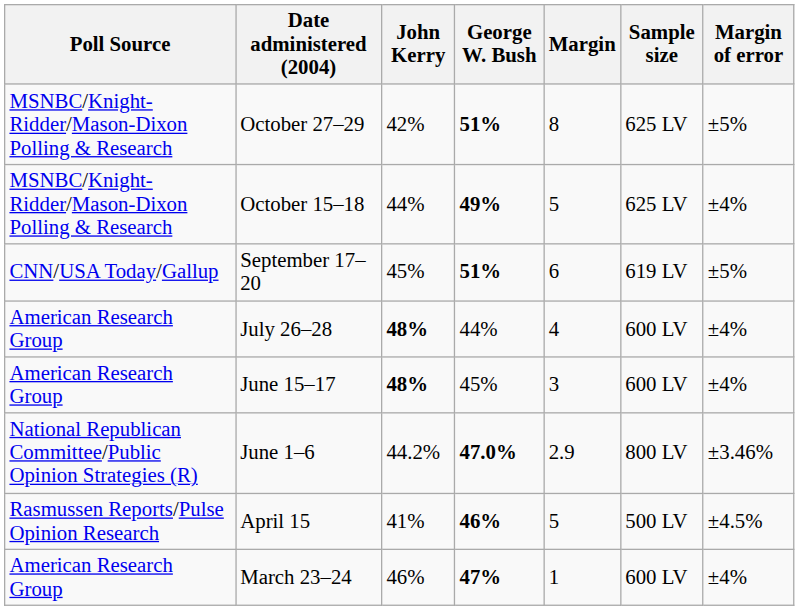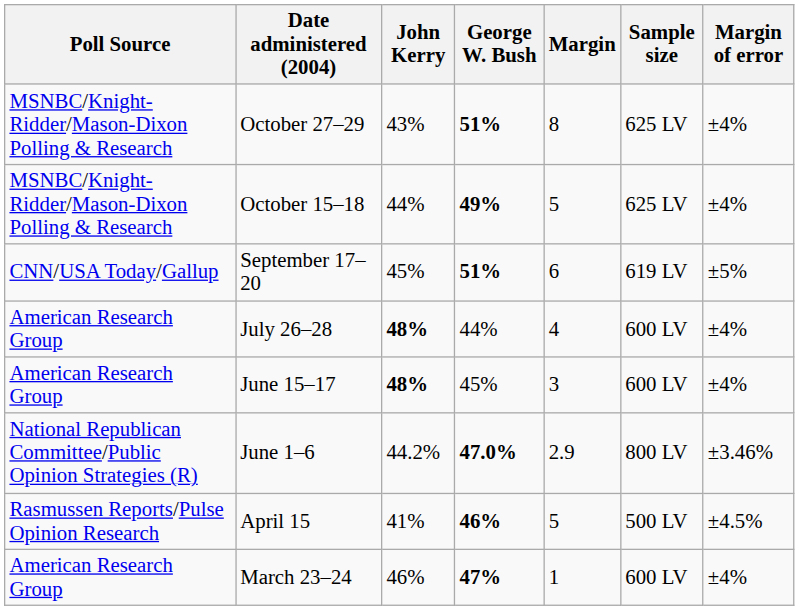 <table class="wikitable">
 <tr>
 <th>Poll Source</th>
 <th>Date administered (2004)</th>
 <th>John Kerry</th>
 <th>George W. Bush</th>
 <th>Margin</th>
 <th>Sample size</th>
 <th>Margin of error</th>
 </tr>
 <tr>
 <td><a href='#'>MSNBC</a>/<a href='#'>Knight-Ridder</a>/<a href='#'>Mason-Dixon Polling & Research</a></td>
 <td>October 27–29</td>
-<td>42%</td>
+<td>43%</td>
 <td><strong>51%</strong></td>
 <td>8</td>
 <td>625 LV</td>
-<td>±5%</td>
+<td>±4%</td>
 </tr>
 <tr>
 <td><a href='#'>MSNBC</a>/<a href='#'>Knight-Ridder</a>/<a href='#'>Mason-Dixon Polling & Research</a></td>
 <td>October 15–18</td>
 <td>44%</td>
 <td><strong>49%</strong></td>
 <td>5</td>
 <td>625 LV</td>
 <td>±4%</td>
 </tr>
 <tr>
 <td><a href='#'>CNN</a>/<a href='#'>USA Today</a>/<a href='#'>Gallup</a></td>
 <td>September 17–20</td>
 <td>45%</td>
 <td><strong>51%</strong></td>
 <td>6</td>
 <td>619 LV</td>
 <td>±5%</td>
 </tr>
 <tr>
 <td><a href='#'>American Research Group</a></td>
 <td>July 26–28</td>
 <td><strong>48%</strong></td>
 <td>44%</td>
 <td>4</td>
 <td>600 LV</td>
 <td>±4%</td>
 </tr>
 <tr>
 <td><a href='#'>American Research Group</a></td>
 <td>June 15–17</td>
 <td><strong>48%</strong></td>
 <td>45%</td>
 <td>3</td>
 <td>600 LV</td>
 <td>±4%</td>
 </tr>
 <tr>
 <td><a href='#'>National Republican Committee</a>/<a href='#'>Public Opinion Strategies (R)</a></td>
 <td>June 1–6</td>
 <td>44.2%</td>
 <td><strong>47.0%</strong></td>
 <td>2.9</td>
 <td>800 LV</td>
 <td>±3.46%</td>
 </tr>
 <tr>
 <td><a href='#'>Rasmussen Reports</a>/<a href='#'>Pulse Opinion Research</a></td>
 <td>April 15</td>
 <td>41%</td>
 <td><strong>46%</strong></td>
 <td>5</td>
 <td>500 LV</td>
 <td>±4.5%</td>
 </tr>
 <tr>
 <td><a href='#'>American Research Group</a></td>
 <td>March 23–24</td>
 <td>46%</td>
 <td><strong>47%</strong></td>
 <td>1</td>
 <td>600 LV</td>
 <td>±4%</td>
 </tr>
 </table>
